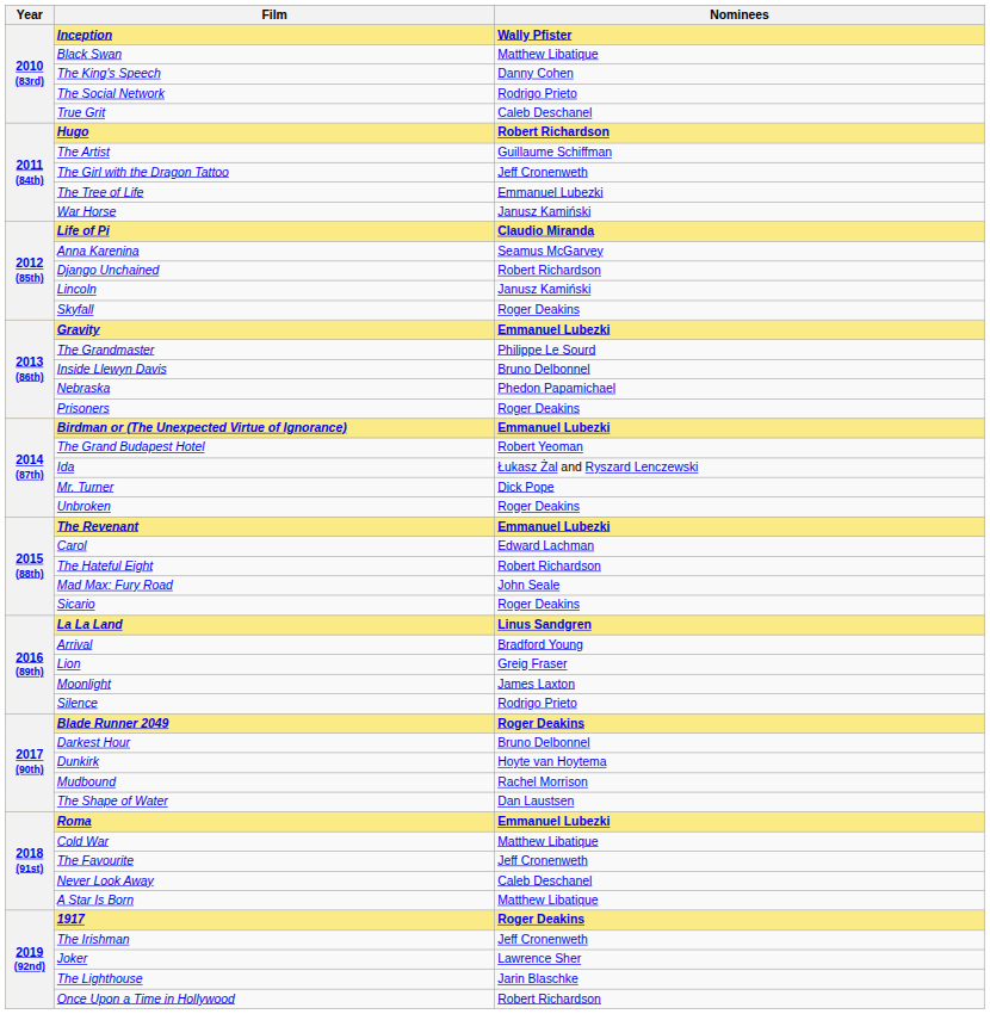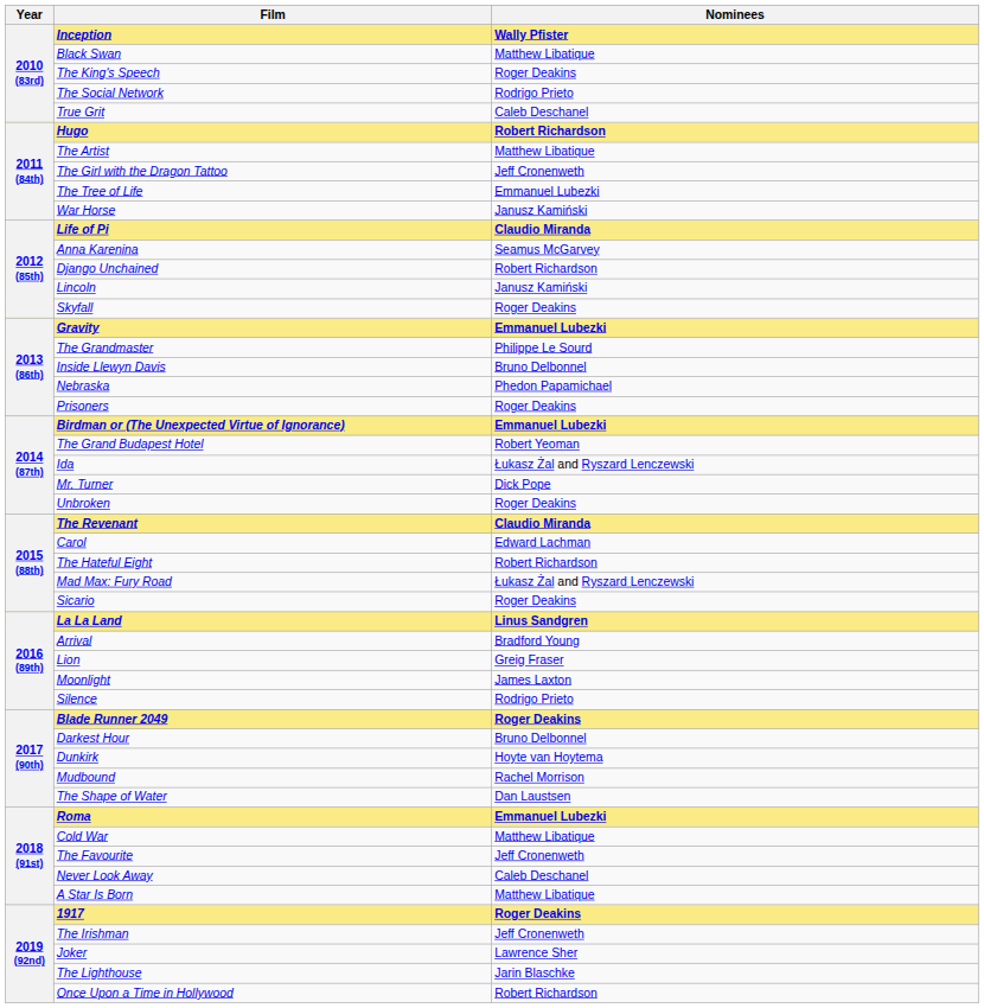 <table class="wikitable" style="width:100%">
 <tr style="background:#bebebe;">
 <th style="width:5%;">Year</th>
 <th style="width:45%;">Film</th>
 <th style="width:50%;">Nominees</th>
 </tr>
 <tr style="background:#FAEB86">
 <th rowspan="5"><a href='#'>2010</a><br><small><a href='#'>(83rd)</a></small></th>
 <td><strong><em><a href='#'>Inception</a></em></strong></td>
 <td><strong><a href='#'>Wally Pfister</a></strong></td>
 </tr>
 <tr>
 <td><em><a href='#'>Black Swan</a></em></td>
 <td><a href='#'>Matthew Libatique</a></td>
 </tr>
 <tr>
 <td><em><a href='#'>The King's Speech</a></em></td>
-<td><a href='#'>Danny Cohen</a></td>
+<td><a href='#'>Roger Deakins</a></td>
 </tr>
 <tr>
 <td><em><a href='#'>The Social Network</a></em></td>
 <td><a href='#'>Rodrigo Prieto</a></td>
 </tr>
 <tr>
 <td><em><a href='#'>True Grit</a></em></td>
 <td><a href='#'>Caleb Deschanel</a></td>
 </tr>
 <tr style="background:#FAEB86">
 <th rowspan="5"><a href='#'>2011</a><br><small><a href='#'>(84th)</a></small></th>
 <td><strong><em><a href='#'>Hugo</a></em></strong></td>
 <td><strong><a href='#'>Robert Richardson</a></strong></td>
 </tr>
 <tr>
 <td><em><a href='#'>The Artist</a></em></td>
-<td><a href='#'>Guillaume Schiffman</a></td>
+<td><a href='#'>Matthew Libatique</a></td>
 </tr>
 <tr>
 <td><em><a href='#'>The Girl with the Dragon Tattoo</a></em></td>
 <td><a href='#'>Jeff Cronenweth</a></td>
 </tr>
 <tr>
 <td><em><a href='#'>The Tree of Life</a></em></td>
 <td><a href='#'>Emmanuel Lubezki</a></td>
 </tr>
 <tr>
 <td><em><a href='#'>War Horse</a></em></td>
 <td><a href='#'>Janusz Kamiński</a></td>
 </tr>
 <tr style="background:#FAEB86">
 <th rowspan="5"><a href='#'>2012</a><br><small><a href='#'>(85th)</a></small></th>
 <td><strong><em><a href='#'>Life of Pi</a></em></strong></td>
 <td><strong><a href='#'>Claudio Miranda</a></strong></td>
 </tr>
 <tr>
 <td><em><a href='#'>Anna Karenina</a></em></td>
 <td><a href='#'>Seamus McGarvey</a></td>
 </tr>
 <tr>
 <td><em><a href='#'>Django Unchained</a></em></td>
 <td><a href='#'>Robert Richardson</a></td>
 </tr>
 <tr>
 <td><em><a href='#'>Lincoln</a></em></td>
 <td><a href='#'>Janusz Kamiński</a></td>
 </tr>
 <tr>
 <td><em><a href='#'>Skyfall</a></em></td>
 <td><a href='#'>Roger Deakins</a></td>
 </tr>
 <tr style="background:#FAEB86">
 <th rowspan="5"><a href='#'>2013</a><br><small><a href='#'>(86th)</a></small></th>
 <td><strong><em><a href='#'>Gravity</a></em></strong></td>
 <td><strong><a href='#'>Emmanuel Lubezki</a></strong></td>
 </tr>
 <tr>
 <td><em><a href='#'>The Grandmaster</a></em></td>
 <td><a href='#'>Philippe Le Sourd</a></td>
 </tr>
 <tr>
 <td><em><a href='#'>Inside Llewyn Davis</a></em></td>
 <td><a href='#'>Bruno Delbonnel</a></td>
 </tr>
 <tr>
 <td><em><a href='#'>Nebraska</a></em></td>
 <td><a href='#'>Phedon Papamichael</a></td>
 </tr>
 <tr>
 <td><em><a href='#'>Prisoners</a></em></td>
 <td><a href='#'>Roger Deakins</a></td>
 </tr>
 <tr style="background:#FAEB86">
 <th rowspan="5"><a href='#'>2014</a><br><small><a href='#'>(87th)</a></small></th>
 <td><strong><em><a href='#'>Birdman or (The Unexpected Virtue of Ignorance)</a></em></strong></td>
 <td><strong><a href='#'>Emmanuel Lubezki</a></strong></td>
 </tr>
 <tr>
 <td><em><a href='#'>The Grand Budapest Hotel</a></em></td>
 <td><a href='#'>Robert Yeoman</a></td>
 </tr>
 <tr>
 <td><em><a href='#'>Ida</a></em></td>
 <td><a href='#'>Łukasz Żal</a> and <a href='#'>Ryszard Lenczewski</a></td>
 </tr>
 <tr>
 <td><em><a href='#'>Mr. Turner</a></em></td>
 <td><a href='#'>Dick Pope</a></td>
 </tr>
 <tr>
 <td><em><a href='#'>Unbroken</a></em></td>
 <td><a href='#'>Roger Deakins</a></td>
 </tr>
 <tr style="background:#FAEB86">
 <th rowspan="5"><a href='#'>2015</a><br><small><a href='#'>(88th)</a></small></th>
 <td><strong><em><a href='#'>The Revenant</a></em></strong></td>
-<td><strong><a href='#'>Emmanuel Lubezki</a></strong></td>
+<td><strong><a href='#'>Claudio Miranda</a></strong></td>
 </tr>
 <tr>
 <td><em><a href='#'>Carol</a></em></td>
 <td><a href='#'>Edward Lachman</a></td>
 </tr>
 <tr>
 <td><em><a href='#'>The Hateful Eight</a></em></td>
 <td><a href='#'>Robert Richardson</a></td>
 </tr>
 <tr>
 <td><em><a href='#'>Mad Max: Fury Road</a></em></td>
-<td><a href='#'>John Seale</a></td>
+<td><a href='#'>Łukasz Żal</a> and <a href='#'>Ryszard Lenczewski</a></td>
 </tr>
 <tr>
 <td><em><a href='#'>Sicario</a></em></td>
 <td><a href='#'>Roger Deakins</a></td>
 </tr>
 <tr style="background:#FAEB86">
 <th rowspan="5"><a href='#'>2016</a><br><small><a href='#'>(89th)</a></small> <br></th>
 <td><strong><em><a href='#'>La La Land</a></em></strong></td>
 <td><strong><a href='#'>Linus Sandgren</a></strong></td>
 </tr>
 <tr>
 <td><em><a href='#'>Arrival</a></em></td>
 <td><a href='#'>Bradford Young</a></td>
 </tr>
 <tr>
 <td><em><a href='#'>Lion</a></em></td>
 <td><a href='#'>Greig Fraser</a></td>
 </tr>
 <tr>
 <td><em><a href='#'>Moonlight</a></em></td>
 <td><a href='#'>James Laxton</a></td>
 </tr>
 <tr>
 <td><em><a href='#'>Silence</a></em></td>
 <td><a href='#'>Rodrigo Prieto</a></td>
 </tr>
 <tr>
 <th rowspan="5" style="text-align:center"><a href='#'>2017</a><br><small><a href='#'>(90th)</a></small></th>
 <td style="background:#FAEB86"><strong><em><a href='#'>Blade Runner 2049</a></em></strong></td>
 <td style="background:#FAEB86"><strong><a href='#'>Roger Deakins</a></strong></td>
 </tr>
 <tr>
 <td><em><a href='#'>Darkest Hour</a></em></td>
 <td><a href='#'>Bruno Delbonnel</a></td>
 </tr>
 <tr>
 <td><em><a href='#'>Dunkirk</a></em></td>
 <td><a href='#'>Hoyte van Hoytema</a></td>
 </tr>
 <tr>
 <td><em><a href='#'>Mudbound</a></em></td>
 <td><a href='#'>Rachel Morrison</a></td>
 </tr>
 <tr>
 <td><em><a href='#'>The Shape of Water</a></em></td>
 <td><a href='#'>Dan Laustsen</a></td>
 </tr>
 <tr style="background:#FAEB86">
 <th rowspan="5"><a href='#'>2018</a><br><small><a href='#'>(91st)</a></small></th>
 <td><strong><em><a href='#'>Roma</a></em></strong></td>
 <td><strong><a href='#'>Emmanuel Lubezki</a></strong></td>
 </tr>
 <tr>
 <td><em><a href='#'>Cold War</a></em></td>
 <td><a href='#'>Matthew Libatique</a></td>
 </tr>
 <tr>
 <td><em><a href='#'>The Favourite</a></em></td>
 <td><a href='#'>Jeff Cronenweth</a></td>
 </tr>
 <tr>
 <td><em><a href='#'>Never Look Away</a></em></td>
 <td><a href='#'>Caleb Deschanel</a></td>
 </tr>
 <tr>
 <td><em><a href='#'>A Star Is Born</a></em></td>
 <td><a href='#'>Matthew Libatique</a></td>
 </tr>
 <tr style="background:#FAEB86">
 <th rowspan="5"><a href='#'>2019</a><br><small><a href='#'>(92nd)</a></small></th>
 <td><strong><em><a href='#'>1917</a></em></strong></td>
 <td><strong><a href='#'>Roger Deakins</a></strong></td>
 </tr>
 <tr>
 <td><em><a href='#'>The Irishman</a></em></td>
 <td><a href='#'>Jeff Cronenweth</a></td>
 </tr>
 <tr>
 <td><em><a href='#'>Joker</a></em></td>
 <td><a href='#'>Lawrence Sher</a></td>
 </tr>
 <tr>
 <td><em><a href='#'>The Lighthouse</a></em></td>
 <td><a href='#'>Jarin Blaschke</a></td>
 </tr>
 <tr>
 <td><em><a href='#'>Once Upon a Time in Hollywood</a></em></td>
 <td><a href='#'>Robert Richardson</a></td>
 </tr>
 </table>
